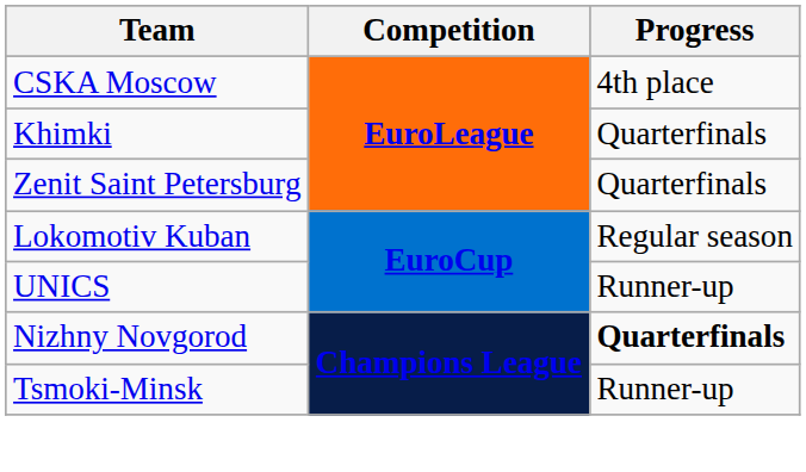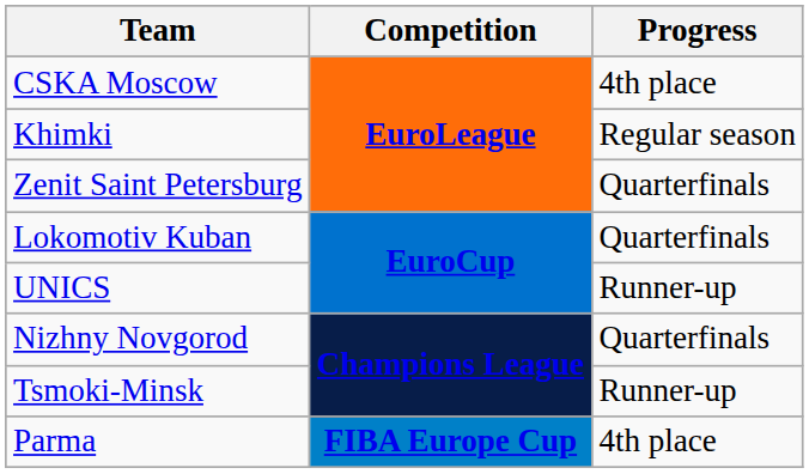 <table class="wikitable sortable">
 <tr>
 <th>Team</th>
 <th>Competition</th>
 <th>Progress</th>
 </tr>
 <tr>
 <td><a href='#'>CSKA Moscow</a></td>
 <td rowspan="3" style="background:#ff6d09;color:#ffffff;text-align:center"><strong><a href='#'><span>EuroLeague</span></a></strong></td>
 <td>4th place</td>
 </tr>
 <tr>
 <td><a href='#'>Khimki</a></td>
-<td>Quarterfinals</td>
+<td>Regular season</td>
 </tr>
 <tr>
 <td><a href='#'>Zenit Saint Petersburg</a></td>
 <td>Quarterfinals</td>
 </tr>
 <tr>
 <td><a href='#'>Lokomotiv Kuban</a></td>
 <td rowspan="2" style="background-color:#0072CE;color:white;text-align:center"><strong><a href='#'><span>EuroCup</span></a></strong></td>
-<td>Regular season</td>
+<td>Quarterfinals</td>
 </tr>
 <tr>
 <td><a href='#'>UNICS</a></td>
 <td>Runner-up</td>
 </tr>
 <tr>
 <td><a href='#'>Nizhny Novgorod</a></td>
 <td rowspan="2" style="background-color:#071D49;color:#D0D3D4;text-align:center"><strong><a href='#'><span>Champions League</span></a></strong></td>
-<td><strong>Quarterfinals</strong></td>
+<td>Quarterfinals</td>
 </tr>
 <tr>
 <td><a href='#'>Tsmoki-Minsk</a></td>
 <td>Runner-up</td>
 </tr>
+<tr>
+<td><a href='#'>Parma</a></td>
+<td style="background-color:#0080C8;color:white;text-align:center"><strong><a href='#'><span>FIBA Europe Cup</span></a></strong></td>
+<td>4th place</td>
+</tr>
 </table>
